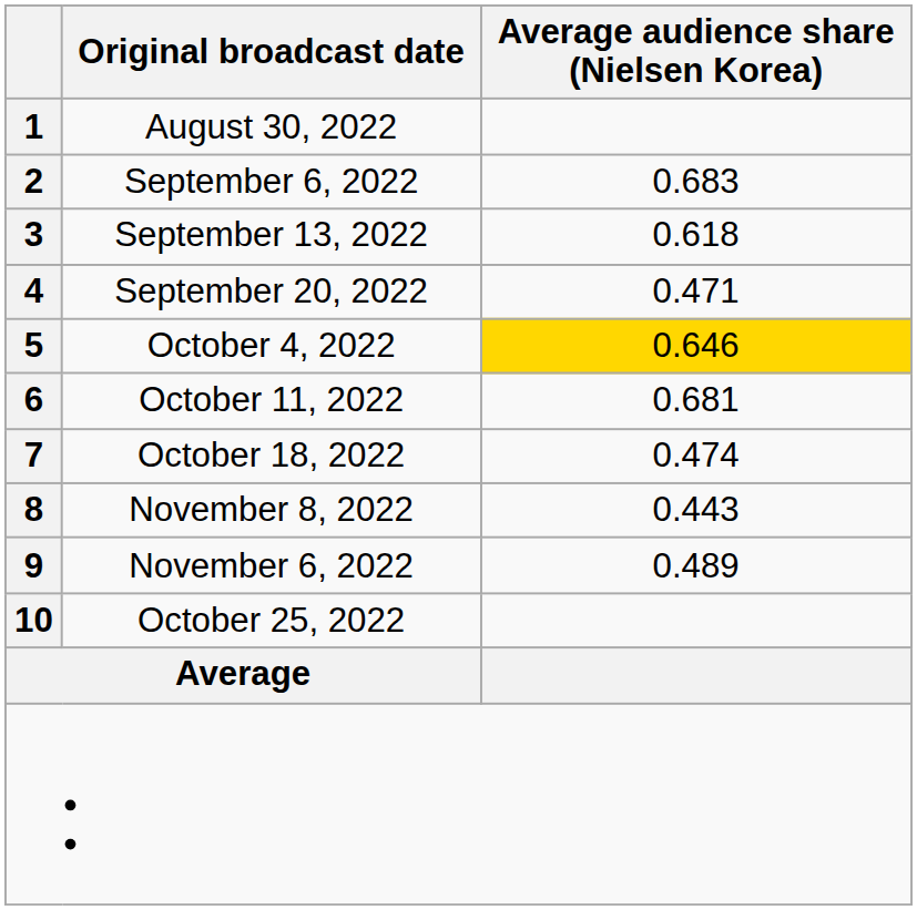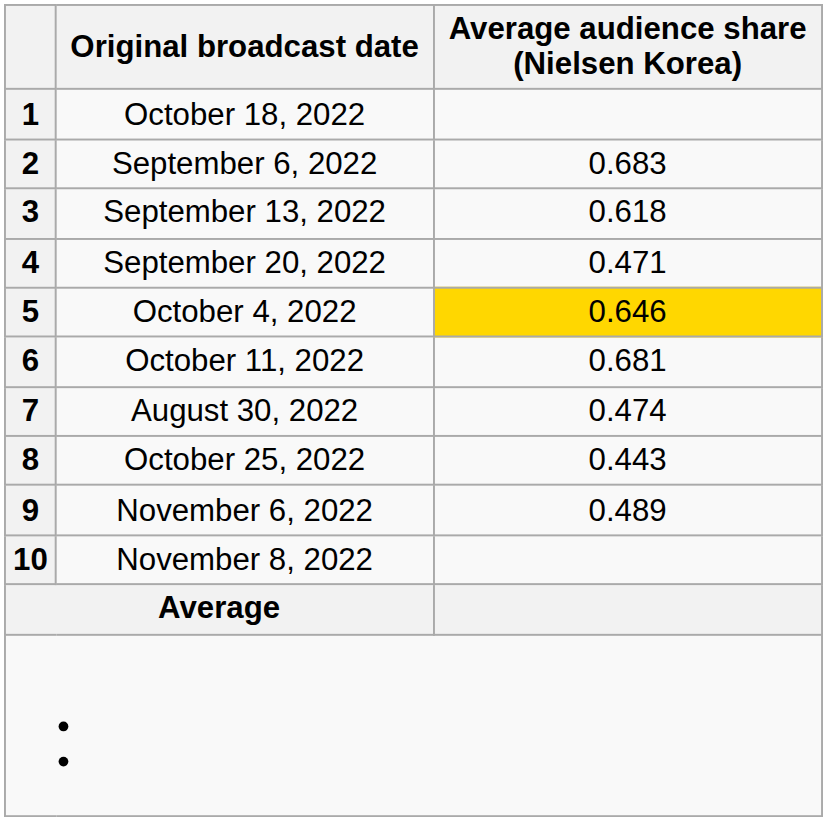 <table class="wikitable" style="width:420px; text-align:center">
 <tr>
 <th scope="col"></th>
 <th scope="col">Original broadcast date</th>
 <th scope="col" style="width:12em">Average audience share<br>(Nielsen Korea)</th>
 </tr>
 <tr>
 <th scope="col">1</th>
-<td>August 30, 2022</td>
+<td>October 18, 2022</td>
 <td><strong></strong> </td>
 </tr>
 <tr>
 <th scope="col">2</th>
 <td>September 6, 2022</td>
 <td>0.683 </td>
 </tr>
 <tr>
 <th scope="col">3</th>
 <td>September 13, 2022</td>
 <td>0.618 </td>
 </tr>
 <tr>
 <th scope="col">4</th>
 <td>September 20, 2022</td>
 <td>0.471 </td>
 </tr>
 <tr>
 <th scope="col">5</th>
 <td>October 4, 2022</td>
 <td style="background: gold;">0.646 </td>
 </tr>
 <tr>
 <th scope="col">6</th>
 <td>October 11, 2022</td>
 <td>0.681 </td>
 </tr>
 <tr>
 <th scope="col">7</th>
-<td>October 18, 2022</td>
+<td>August 30, 2022</td>
 <td>0.474 </td>
 </tr>
 <tr>
 <th scope="col">8</th>
-<td>November 8, 2022</td>
+<td>October 25, 2022</td>
 <td>0.443 </td>
 </tr>
 <tr>
 <th scope="col">9</th>
 <td>November 6, 2022</td>
 <td>0.489 </td>
 </tr>
 <tr>
 <th scope="col">10</th>
-<td>October 25, 2022</td>
+<td>November 8, 2022</td>
 <td><strong></strong> </td>
 </tr>
 <tr>
 <th scope="col" colspan="2">Average</th>
 <th scope="col"></th>
 </tr>
 <tr>
 <td colspan="3"><br><ul><li></li><li></li></ul></td>
 </tr>
 </table>
